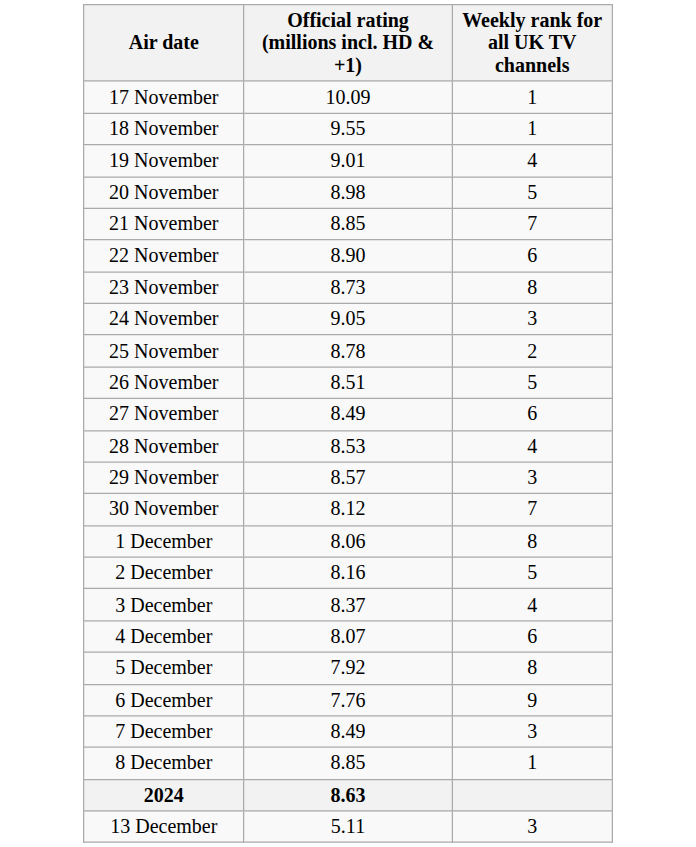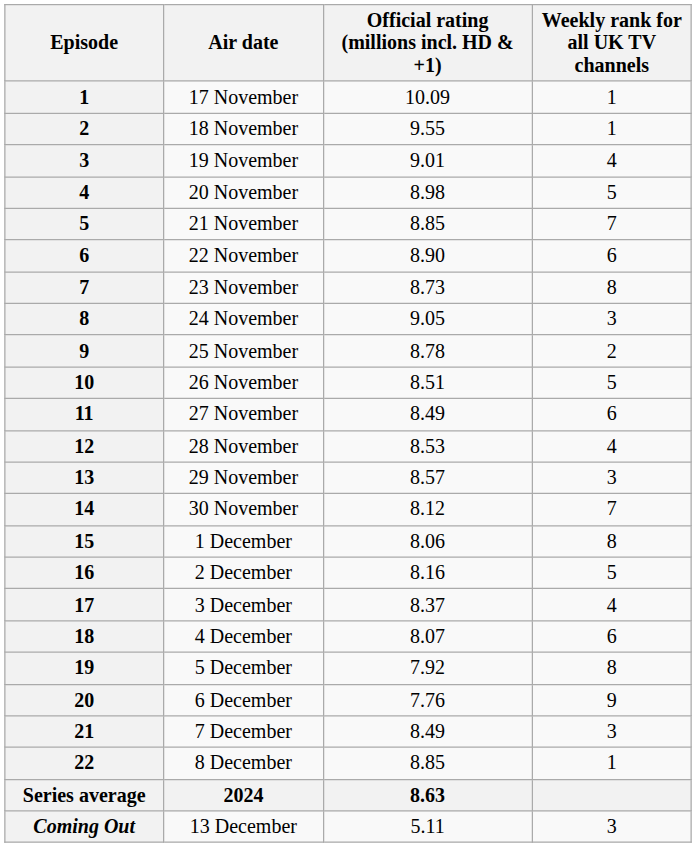 <table class="wikitable" style="text-align:center; margin: 1em auto 1em auto">
 <tr>
+<th scope="col" style="width:120px;">Episode</th>
 <th scope="col" style="width:120px;">Air date</th>
 <th scope="col" style="width:160px;">Official rating <br> (millions incl. HD & +1)</th>
 <th scope="col" style="width:120px;">Weekly rank for all UK TV channels</th>
 </tr>
 <tr>
+<th>1</th>
 <td>17 November</td>
 <td>10.09</td>
 <td>1</td>
 </tr>
 <tr>
+<th>2</th>
 <td>18 November</td>
 <td>9.55</td>
 <td>1</td>
 </tr>
 <tr>
+<th>3</th>
 <td>19 November</td>
 <td>9.01</td>
 <td>4</td>
 </tr>
 <tr>
+<th>4</th>
 <td>20 November</td>
 <td>8.98</td>
 <td>5</td>
 </tr>
 <tr>
+<th>5</th>
 <td>21 November</td>
 <td>8.85</td>
 <td>7</td>
 </tr>
 <tr>
+<th>6</th>
 <td>22 November</td>
 <td>8.90</td>
 <td>6</td>
 </tr>
 <tr>
+<th>7</th>
 <td>23 November</td>
 <td>8.73</td>
 <td>8</td>
 </tr>
 <tr>
+<th>8</th>
 <td>24 November</td>
 <td>9.05</td>
 <td>3</td>
 </tr>
 <tr>
+<th>9</th>
 <td>25 November</td>
 <td>8.78</td>
 <td>2</td>
 </tr>
 <tr>
+<th>10</th>
 <td>26 November</td>
 <td>8.51</td>
 <td>5</td>
 </tr>
 <tr>
+<th>11</th>
 <td>27 November</td>
 <td>8.49</td>
 <td>6</td>
 </tr>
 <tr>
+<th>12</th>
 <td>28 November</td>
 <td>8.53</td>
 <td>4</td>
 </tr>
 <tr>
+<th>13</th>
 <td>29 November</td>
 <td>8.57</td>
 <td>3</td>
 </tr>
 <tr>
+<th>14</th>
 <td>30 November</td>
 <td>8.12</td>
 <td>7</td>
 </tr>
 <tr>
+<th>15</th>
 <td>1 December</td>
 <td>8.06</td>
 <td>8</td>
 </tr>
 <tr>
+<th>16</th>
 <td>2 December</td>
 <td>8.16</td>
 <td>5</td>
 </tr>
 <tr>
+<th>17</th>
 <td>3 December</td>
 <td>8.37</td>
 <td>4</td>
 </tr>
 <tr>
+<th>18</th>
 <td>4 December</td>
 <td>8.07</td>
 <td>6</td>
 </tr>
 <tr>
+<th>19</th>
 <td>5 December</td>
 <td>7.92</td>
 <td>8</td>
 </tr>
 <tr>
+<th>20</th>
 <td>6 December</td>
 <td>7.76</td>
 <td>9</td>
 </tr>
 <tr>
+<th>21</th>
 <td>7 December</td>
 <td>8.49</td>
 <td>3</td>
 </tr>
 <tr>
+<th>22</th>
 <td>8 December</td>
 <td>8.85</td>
 <td>1</td>
 </tr>
 <tr>
+<th>Series average</th>
 <th>2024</th>
 <th>8.63</th>
 <th></th>
 </tr>
 <tr>
+<th><em>Coming Out</em></th>
 <td>13 December</td>
 <td>5.11</td>
 <td>3</td>
 </tr>
 </table>
